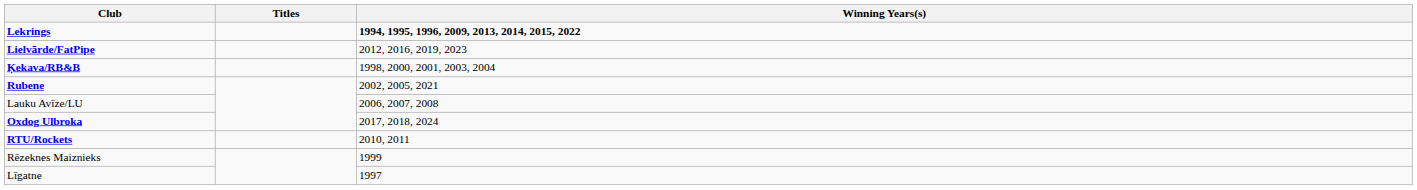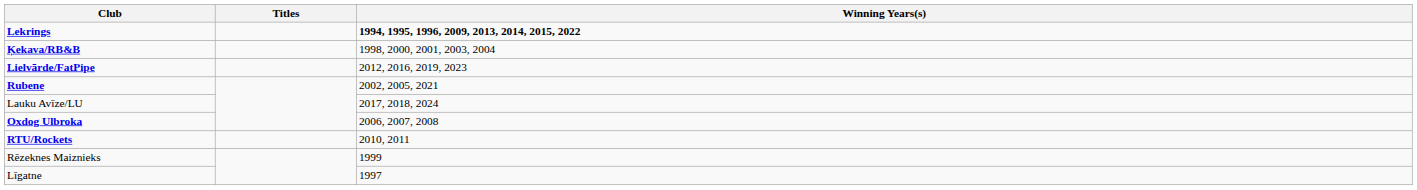 <table class="wikitable sortable" style=text-align:left;width:100% style="font-size:90%; ">
 <tr>
 <th width=12%>Club</th>
 <th width=8%>Titles</th>
 <th width=60%>Winning Years(s)</th>
 </tr>
 <tr>
 <td><strong><a href='#'>Lekrings</a></strong></td>
 <td></td>
 <td><strong>1994, 1995, 1996, 2009, 2013, 2014, 2015, 2022</strong></td>
 </tr>
 <tr>
+<td><strong><a href='#'>Ķekava/RB&B</a></strong></td>
+<td></td>
+<td>1998, 2000, 2001, 2003, 2004</td>
+</tr>
+<tr>
 <td><strong><a href='#'>Lielvārde/FatPipe</a></strong></td>
 <td></td>
 <td>2012, 2016, 2019, 2023</td>
-</tr>
-<tr>
-<td><strong><a href='#'>Ķekava/RB&B</a></strong></td>
-<td></td>
-<td>1998, 2000, 2001, 2003, 2004</td>
 </tr>
 <tr>
 <td><strong><a href='#'>Rubene</a></strong></td>
 <td rowspan="3"></td>
 <td>2002, 2005, 2021</td>
 </tr>
 <tr>
 <td>Lauku Avīze/LU</td>
-<td>2006, 2007, 2008</td>
+<td>2017, 2018, 2024</td>
 </tr>
 <tr>
 <td><strong><a href='#'>Oxdog Ulbroka</a></strong></td>
-<td>2017, 2018, 2024</td>
+<td>2006, 2007, 2008</td>
 </tr>
 <tr>
 <td><strong><a href='#'>RTU/Rockets</a></strong></td>
 <td></td>
 <td>2010, 2011</td>
 </tr>
 <tr>
 <td>Rēzeknes Maiznieks</td>
 <td rowspan="2"></td>
 <td>1999</td>
 </tr>
 <tr>
 <td>Līgatne</td>
 <td>1997</td>
 </tr>
 </table>
